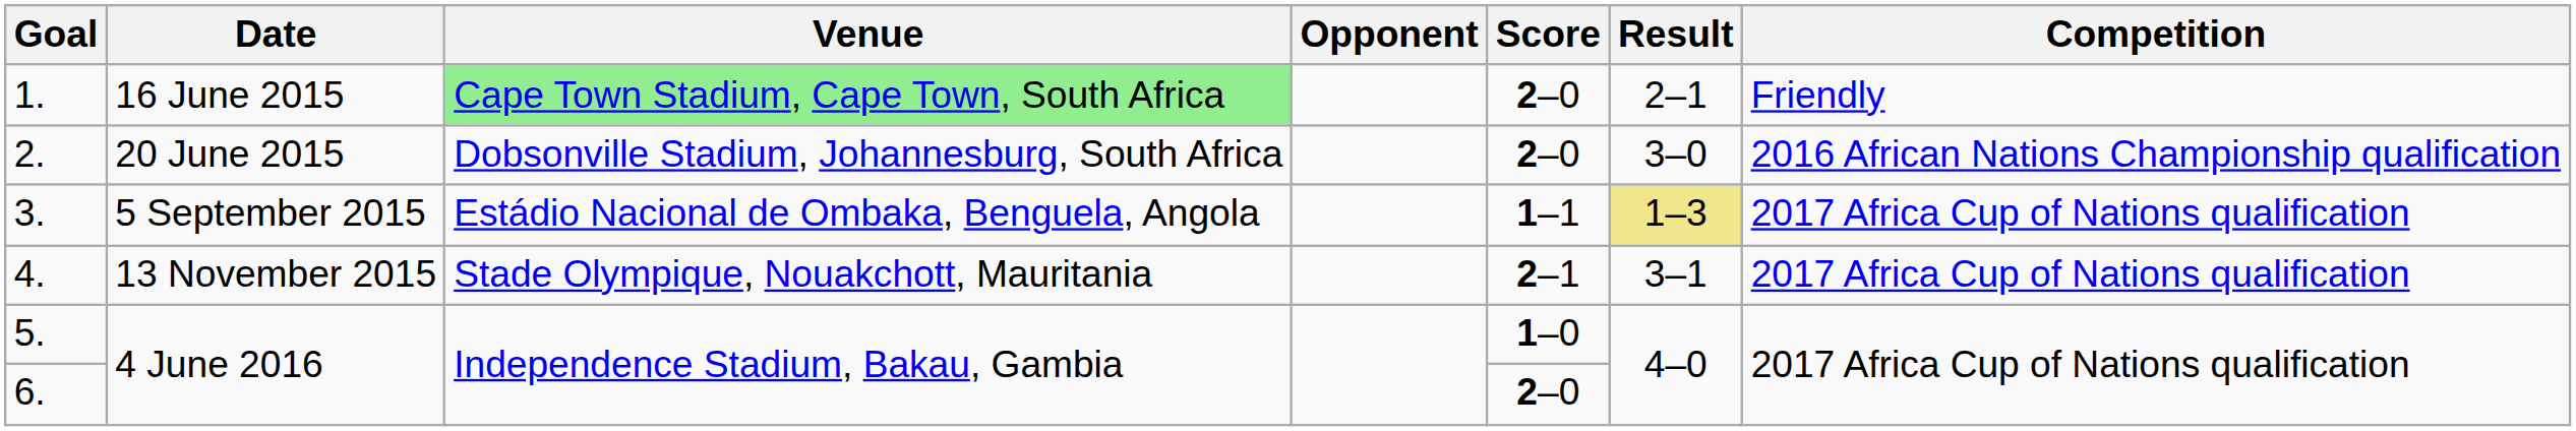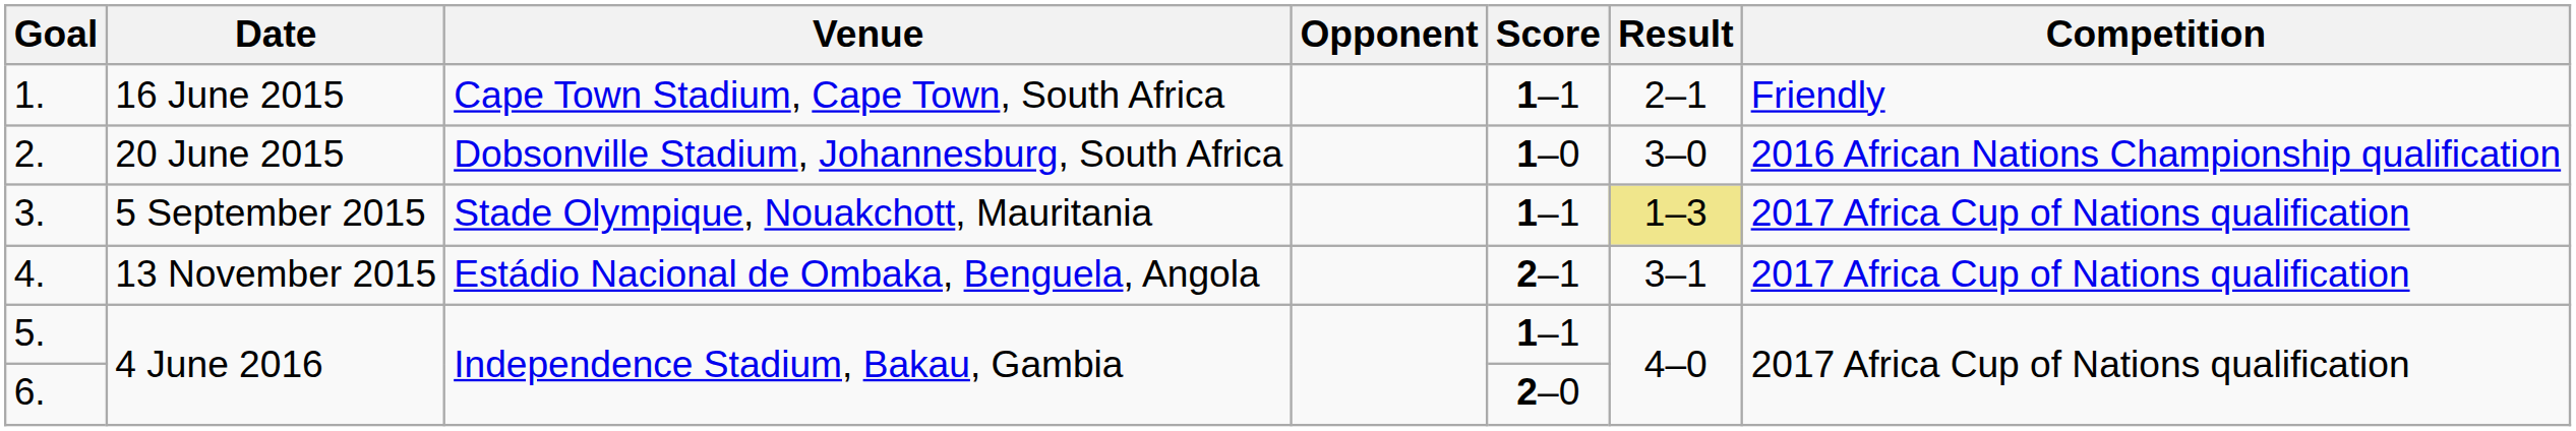 <table class="wikitable plainrowheaders sortable">
 <tr>
 <th>Goal</th>
 <th>Date</th>
 <th>Venue</th>
 <th>Opponent</th>
 <th>Score</th>
 <th>Result</th>
 <th>Competition</th>
 </tr>
 <tr>
 <td>1.</td>
 <td>16 June 2015</td>
-<td style="background: lightgreen;"><a href='#'>Cape Town Stadium</a>, <a href='#'>Cape Town</a>, South Africa</td>
+<td><a href='#'>Cape Town Stadium</a>, <a href='#'>Cape Town</a>, South Africa</td>
 <td></td>
-<td align=center><strong>2</strong>–0</td>
+<td align=center><strong>1</strong>–1</td>
 <td align=center>2–1</td>
 <td><a href='#'>Friendly</a></td>
 </tr>
 <tr>
 <td>2.</td>
 <td>20 June 2015</td>
 <td><a href='#'>Dobsonville Stadium</a>, <a href='#'>Johannesburg</a>, South Africa</td>
 <td></td>
-<td align=center><strong>2</strong>–0</td>
+<td align=center><strong>1</strong>–0</td>
 <td align=center>3–0</td>
 <td><a href='#'>2016 African Nations Championship qualification</a></td>
 </tr>
 <tr>
 <td>3.</td>
 <td>5 September 2015</td>
-<td><a href='#'>Estádio Nacional de Ombaka</a>, <a href='#'>Benguela</a>, Angola</td>
+<td><a href='#'>Stade Olympique</a>, <a href='#'>Nouakchott</a>, Mauritania</td>
 <td></td>
 <td align=center><strong>1</strong>–1</td>
 <td align=center style="background: khaki;">1–3</td>
 <td><a href='#'>2017 Africa Cup of Nations qualification</a></td>
 </tr>
 <tr>
 <td>4.</td>
 <td>13 November 2015</td>
-<td><a href='#'>Stade Olympique</a>, <a href='#'>Nouakchott</a>, Mauritania</td>
+<td><a href='#'>Estádio Nacional de Ombaka</a>, <a href='#'>Benguela</a>, Angola</td>
 <td></td>
 <td align=center><strong>2</strong>–1</td>
 <td align=center>3–1</td>
 <td><a href='#'>2017 Africa Cup of Nations qualification</a></td>
 </tr>
 <tr>
 <td>5.</td>
 <td rowspan="2">4 June 2016</td>
 <td rowspan="2"><a href='#'>Independence Stadium</a>, <a href='#'>Bakau</a>, Gambia</td>
 <td rowspan="2"></td>
-<td align=center><strong>1</strong>–0</td>
+<td align=center><strong>1</strong>–1</td>
 <td rowspan="2" style="text-align:center">4–0</td>
 <td rowspan="2">2017 Africa Cup of Nations qualification</td>
 </tr>
 <tr>
 <td>6.</td>
 <td align=center><strong>2</strong>–0</td>
 </tr>
 </table>
